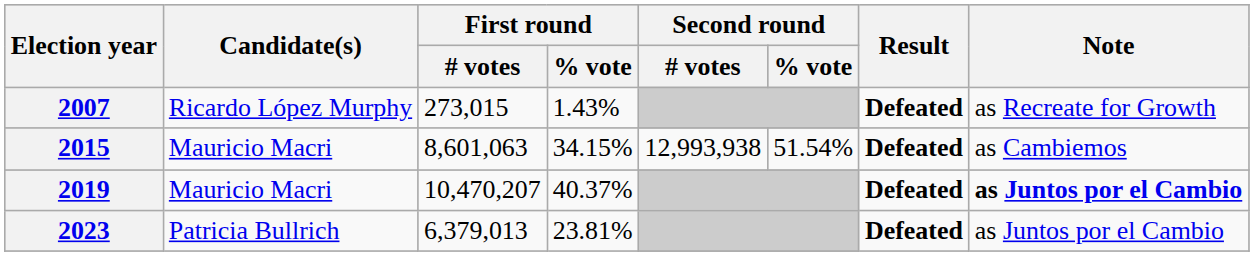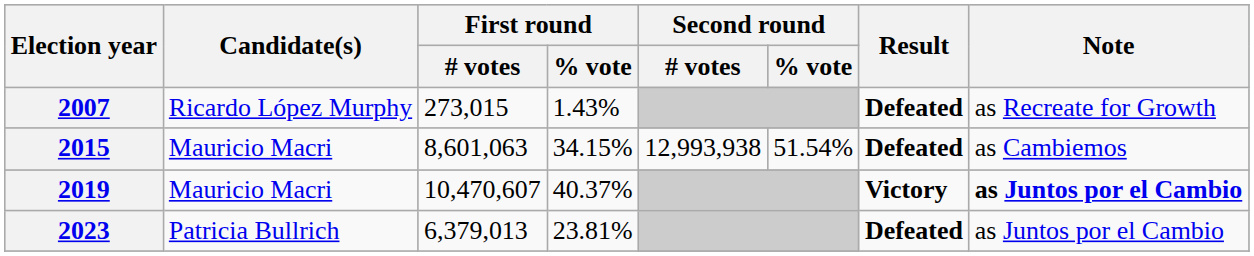 <table class="wikitable">
 <tr>
 <th rowspan="2">Election year</th>
 <th rowspan="2">Candidate(s)</th>
 <th colspan="2">First round</th>
 <th colspan="2">Second round</th>
 <th rowspan="2">Result</th>
 <th rowspan="2">Note</th>
 </tr>
 <tr>
 <th># votes</th>
 <th>% vote</th>
 <th># votes</th>
 <th>% vote</th>
 </tr>
 <tr>
 <th><a href='#'>2007</a></th>
 <td><a href='#'>Ricardo López Murphy</a></td>
 <td>273,015</td>
 <td>1.43%</td>
 <td colspan="2" style="background:#ccc;"></td>
 <td> <strong>Defeated</strong></td>
 <td>as <a href='#'>Recreate for Growth</a></td>
 </tr>
 <tr>
 <th><a href='#'>2015</a></th>
 <td><a href='#'>Mauricio Macri</a></td>
 <td>8,601,063</td>
 <td>34.15%</td>
 <td>12,993,938</td>
 <td>51.54%</td>
 <td> <strong>Defeated</strong></td>
 <td>as <a href='#'>Cambiemos</a></td>
 </tr>
 <tr>
 <th><a href='#'>2019</a></th>
 <td><a href='#'>Mauricio Macri</a></td>
-<td>10,470,207</td>
+<td>10,470,607</td>
 <td>40.37%</td>
 <td colspan="2" style="background:#ccc;"></td>
-<td> <strong>Defeated</strong></td>
+<td> <strong>Victory</strong></td>
 <td><strong>as <a href='#'>Juntos por el Cambio</a></strong></td>
 </tr>
 <tr>
 <th><a href='#'>2023</a></th>
 <td><a href='#'>Patricia Bullrich</a></td>
 <td>6,379,013</td>
 <td>23.81%</td>
 <td colspan="2" style="background:#ccc;"></td>
 <td> <strong>Defeated</strong></td>
 <td>as <a href='#'>Juntos por el Cambio</a></td>
 </tr>
 </table>
